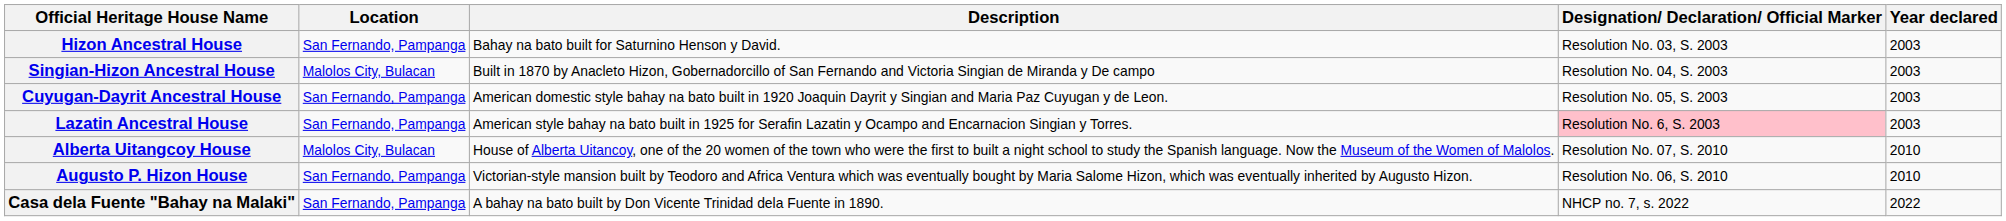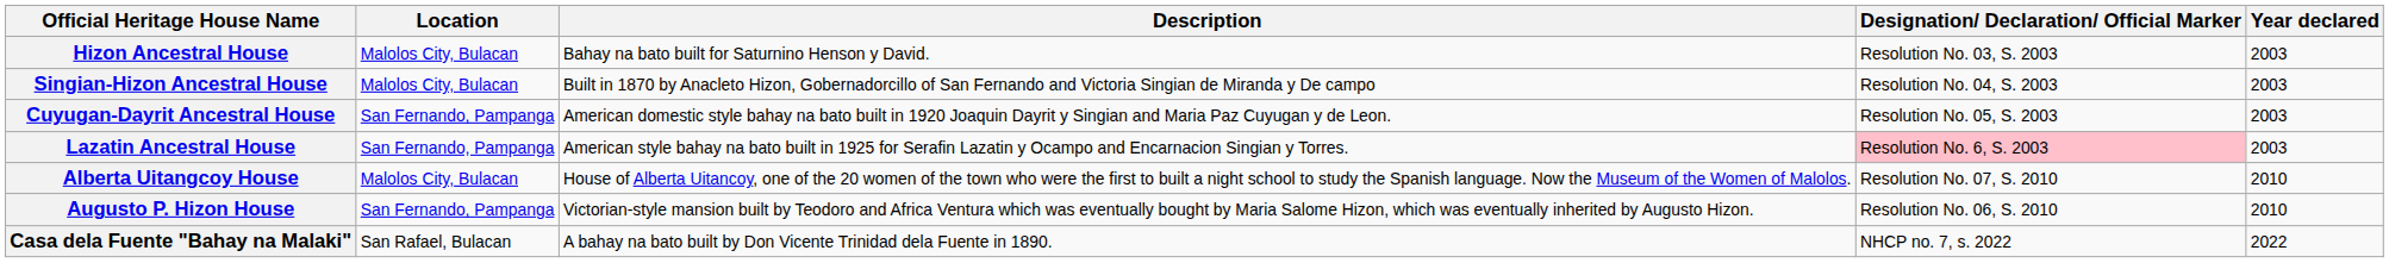 <table class="wikitable sortable">
 <tr>
 <th>Official Heritage House Name</th>
 <th>Location</th>
 <th>Description</th>
 <th>Designation/ Declaration/ Official Marker</th>
 <th>Year declared</th>
 </tr>
 <tr>
 <th><a href='#'>Hizon Ancestral House</a></th>
-<td><a href='#'><small>San Fernando, Pampanga</small></a></td>
+<td><a href='#'><small>Malolos City, Bulacan</small></a></td>
 <td><small>Bahay na bato built for Saturnino Henson y David.</small></td>
 <td><small>Resolution No. 03, S. 2003</small></td>
 <td><small>2003</small></td>
 </tr>
 <tr>
 <th><a href='#'>Singian-Hizon Ancestral House</a></th>
 <td><a href='#'><small>Malolos City, Bulacan</small></a></td>
 <td><small>Built in 1870 by Anacleto Hizon, Gobernadorcillo of San Fernando and Victoria Singian de Miranda y De campo</small></td>
 <td><small>Resolution No. 04, S. 2003</small></td>
 <td><small>2003</small></td>
 </tr>
 <tr>
 <th><a href='#'>Cuyugan-Dayrit Ancestral House</a></th>
 <td><a href='#'><small>San Fernando, Pampanga</small></a></td>
 <td><small>American domestic style bahay na bato built in 1920 Joaquin Dayrit y Singian and Maria Paz Cuyugan y de Leon.</small></td>
 <td><small>Resolution No. 05, S. 2003</small></td>
 <td><small>2003</small></td>
 </tr>
 <tr>
 <th><a href='#'>Lazatin Ancestral House</a></th>
 <td><a href='#'><small>San Fernando, Pampanga</small></a></td>
 <td><small>American style bahay na bato built in 1925 for Serafin Lazatin y Ocampo and Encarnacion Singian y Torres.</small></td>
 <td style="background: pink;"><small>Resolution No. 6, S. 2003</small></td>
 <td><small>2003</small></td>
 </tr>
 <tr>
 <th><a href='#'>Alberta Uitangcoy House</a></th>
 <td><a href='#'><small>Malolos City, Bulacan</small></a></td>
 <td><small>House of <a href='#'>Alberta Uitancoy</a>, one of the  20 women of the town who were the first to built a night school to study the Spanish language. Now the <a href='#'>Museum of the Women of Malolos</a>.</small></td>
 <td><small>Resolution No. 07, S. 2010</small></td>
 <td><small>2010 </small></td>
 </tr>
 <tr>
 <th><a href='#'>Augusto P. Hizon House</a></th>
 <td><a href='#'><small>San Fernando, Pampanga</small></a></td>
 <td><small>Victorian-style mansion built by Teodoro and Africa Ventura which was eventually bought by Maria Salome Hizon, which was eventually inherited by Augusto Hizon.</small></td>
 <td><small>Resolution No. 06, S. 2010</small></td>
 <td><small>2010 </small></td>
 </tr>
 <tr>
 <th>Casa dela Fuente "Bahay na Malaki"</th>
-<td><a href='#'><small>San Fernando, Pampanga</small></a></td>
+<td><small>San Rafael, Bulacan</small></td>
 <td><small>A bahay na bato built by Don Vicente Trinidad dela Fuente in 1890.</small></td>
 <td><small>NHCP no. 7, s. 2022</small></td>
 <td><small>2022 </small></td>
 </tr>
 </table>
